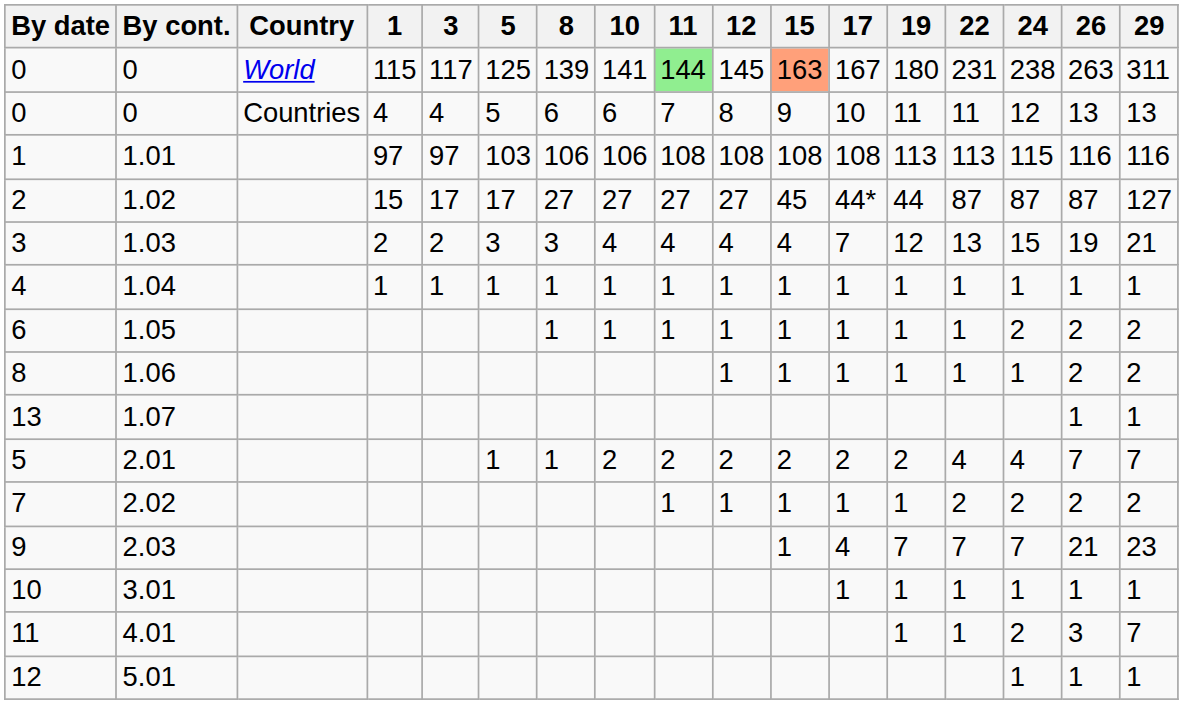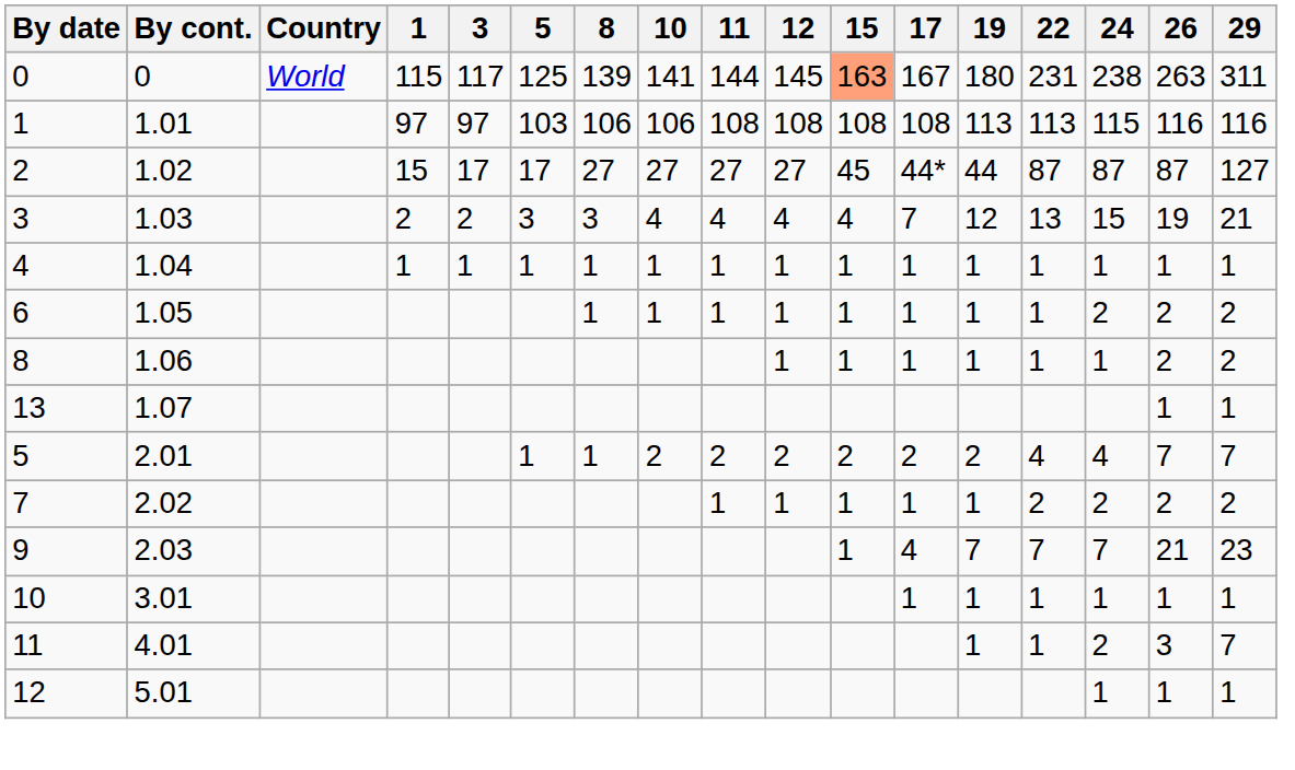 <table class="wikitable sortable" align="center">
 <tr>
 <th>By date</th>
 <th>By cont.</th>
 <th>Country</th>
 <th>1</th>
 <th>3</th>
 <th>5</th>
 <th>8</th>
 <th>10</th>
 <th>11</th>
 <th>12</th>
 <th>15</th>
 <th>17</th>
 <th>19</th>
 <th>22</th>
 <th>24</th>
 <th>26</th>
 <th>29</th>
 </tr>
 <tr>
 <td>0</td>
 <td>0</td>
 <td> <em><a href='#'>World</a></em></td>
 <td>115</td>
 <td>117</td>
 <td>125</td>
 <td>139</td>
 <td>141</td>
-<td style="background: lightgreen;">144</td>
+<td>144</td>
 <td>145</td>
 <td style="background: lightsalmon;">163</td>
 <td>167</td>
 <td>180</td>
 <td>231</td>
 <td>238</td>
 <td>263</td>
 <td>311</td>
-</tr>
-<tr>
-<td>0</td>
-<td>0</td>
-<td>Countries</td>
-<td>4</td>
-<td>4</td>
-<td>5</td>
-<td>6</td>
-<td>6</td>
-<td>7</td>
-<td>8</td>
-<td>9</td>
-<td>10</td>
-<td>11</td>
-<td>11</td>
-<td>12</td>
-<td>13</td>
-<td>13</td>
 </tr>
 <tr>
 <td>1</td>
 <td>1.01</td>
 <td></td>
 <td>97</td>
 <td>97</td>
 <td>103</td>
 <td>106</td>
 <td>106</td>
 <td>108</td>
 <td>108</td>
 <td>108</td>
 <td>108</td>
 <td>113</td>
 <td>113</td>
 <td>115</td>
 <td>116</td>
 <td>116</td>
 </tr>
 <tr>
 <td>2</td>
 <td>1.02</td>
 <td></td>
 <td>15</td>
 <td>17</td>
 <td>17</td>
 <td>27</td>
 <td>27</td>
 <td>27</td>
 <td>27</td>
 <td>45</td>
 <td>44*</td>
 <td>44</td>
 <td>87</td>
 <td>87</td>
 <td>87</td>
 <td>127</td>
 </tr>
 <tr>
 <td>3</td>
 <td>1.03</td>
 <td></td>
 <td>2</td>
 <td>2</td>
 <td>3</td>
 <td>3</td>
 <td>4</td>
 <td>4</td>
 <td>4</td>
 <td>4</td>
 <td>7</td>
 <td>12</td>
 <td>13</td>
 <td>15</td>
 <td>19</td>
 <td>21</td>
 </tr>
 <tr>
 <td>4</td>
 <td>1.04</td>
 <td></td>
 <td>1</td>
 <td>1</td>
 <td>1</td>
 <td>1</td>
 <td>1</td>
 <td>1</td>
 <td>1</td>
 <td>1</td>
 <td>1</td>
 <td>1</td>
 <td>1</td>
 <td>1</td>
 <td>1</td>
 <td>1</td>
 </tr>
 <tr>
 <td>6</td>
 <td>1.05</td>
 <td></td>
 <td></td>
 <td></td>
 <td></td>
 <td>1</td>
 <td>1</td>
 <td>1</td>
 <td>1</td>
 <td>1</td>
 <td>1</td>
 <td>1</td>
 <td>1</td>
 <td>2</td>
 <td>2</td>
 <td>2</td>
 </tr>
 <tr>
 <td>8</td>
 <td>1.06</td>
 <td></td>
 <td></td>
 <td></td>
 <td></td>
 <td></td>
 <td></td>
 <td></td>
 <td>1</td>
 <td>1</td>
 <td>1</td>
 <td>1</td>
 <td>1</td>
 <td>1</td>
 <td>2</td>
 <td>2</td>
 </tr>
 <tr>
 <td>13</td>
 <td>1.07</td>
 <td></td>
 <td></td>
 <td></td>
 <td></td>
 <td></td>
 <td></td>
 <td></td>
 <td></td>
 <td></td>
 <td></td>
 <td></td>
 <td></td>
 <td></td>
 <td>1</td>
 <td>1</td>
 </tr>
 <tr>
 <td>5</td>
 <td>2.01</td>
 <td></td>
 <td></td>
 <td></td>
 <td>1</td>
 <td>1</td>
 <td>2</td>
 <td>2</td>
 <td>2</td>
 <td>2</td>
 <td>2</td>
 <td>2</td>
 <td>4</td>
 <td>4</td>
 <td>7</td>
 <td>7</td>
 </tr>
 <tr>
 <td>7</td>
 <td>2.02</td>
 <td></td>
 <td></td>
 <td></td>
 <td></td>
 <td></td>
 <td></td>
 <td>1</td>
 <td>1</td>
 <td>1</td>
 <td>1</td>
 <td>1</td>
 <td>2</td>
 <td>2</td>
 <td>2</td>
 <td>2</td>
 </tr>
 <tr>
 <td>9</td>
 <td>2.03</td>
 <td></td>
 <td></td>
 <td></td>
 <td></td>
 <td></td>
 <td></td>
 <td></td>
 <td></td>
 <td>1</td>
 <td>4</td>
 <td>7</td>
 <td>7</td>
 <td>7</td>
 <td>21</td>
 <td>23</td>
 </tr>
 <tr>
 <td>10</td>
 <td>3.01</td>
 <td></td>
 <td></td>
 <td></td>
 <td></td>
 <td></td>
 <td></td>
 <td></td>
 <td></td>
 <td></td>
 <td>1</td>
 <td>1</td>
 <td>1</td>
 <td>1</td>
 <td>1</td>
 <td>1</td>
 </tr>
 <tr>
 <td>11</td>
 <td>4.01</td>
 <td></td>
 <td></td>
 <td></td>
 <td></td>
 <td></td>
 <td></td>
 <td></td>
 <td></td>
 <td></td>
 <td></td>
 <td>1</td>
 <td>1</td>
 <td>2</td>
 <td>3</td>
 <td>7</td>
 </tr>
 <tr>
 <td>12</td>
 <td>5.01</td>
 <td></td>
 <td></td>
 <td></td>
 <td></td>
 <td></td>
 <td></td>
 <td></td>
 <td></td>
 <td></td>
 <td></td>
 <td></td>
 <td></td>
 <td>1</td>
 <td>1</td>
 <td>1</td>
 </tr>
 </table>
